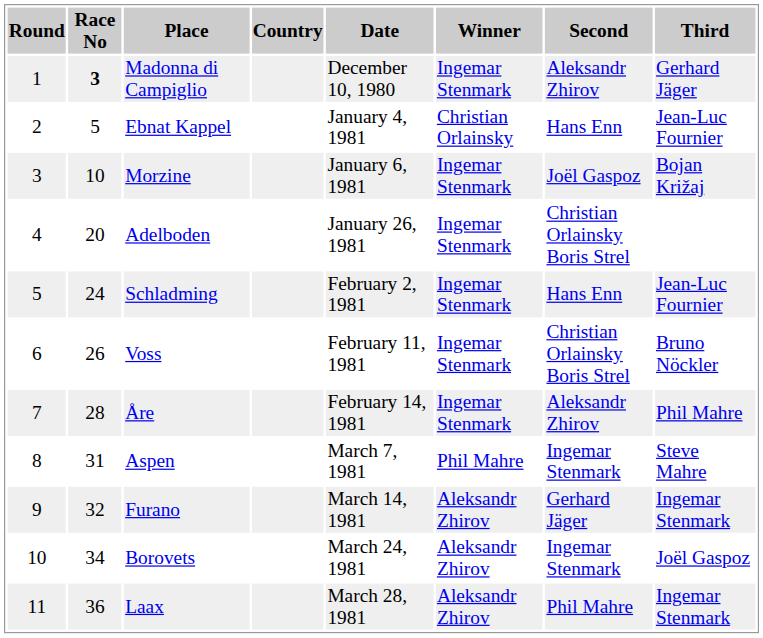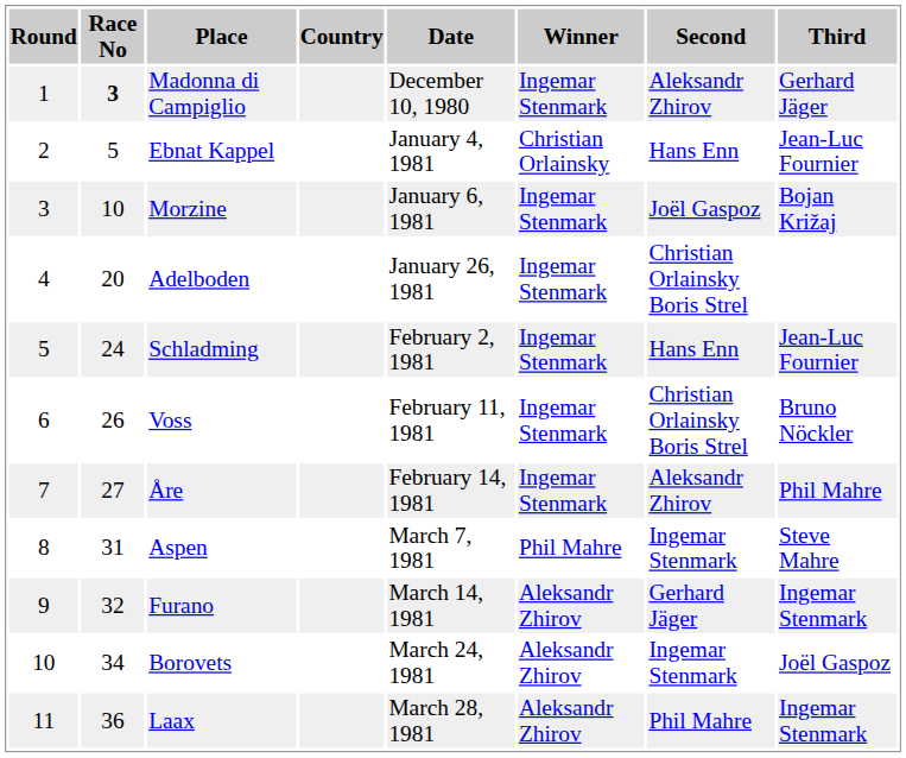 <table border="0" style="border: 1px solid #999; background-color:#FFFFFF; text-align:center">
 <tr align="center" bgcolor="#CCCCCC">
 <th>Round</th>
 <th>Race No</th>
 <th>Place</th>
 <th>Country</th>
 <th>Date</th>
 <th>Winner</th>
 <th>Second</th>
 <th>Third</th>
 </tr>
 <tr bgcolor="#EFEFEF">
 <td>1</td>
 <td><strong>3</strong></td>
 <td align="left"><a href='#'>Madonna di Campiglio</a></td>
 <td align="left"></td>
 <td align="left">December 10, 1980</td>
 <td align="left"> <a href='#'>Ingemar Stenmark</a></td>
 <td align="left"> <a href='#'>Aleksandr Zhirov</a></td>
 <td align="left"> <a href='#'>Gerhard Jäger</a></td>
 </tr>
 <tr>
 <td>2</td>
 <td>5</td>
 <td align="left"><a href='#'>Ebnat Kappel</a></td>
 <td align="left"></td>
 <td align="left">January 4, 1981</td>
 <td align="left"> <a href='#'>Christian Orlainsky</a></td>
 <td align="left"> <a href='#'>Hans Enn</a></td>
 <td align="left"> <a href='#'>Jean-Luc Fournier</a></td>
 </tr>
 <tr bgcolor="#EFEFEF">
 <td>3</td>
 <td>10</td>
 <td align="left"><a href='#'>Morzine</a></td>
 <td align="left"></td>
 <td align="left">January 6, 1981</td>
 <td align="left"> <a href='#'>Ingemar Stenmark</a></td>
 <td align="left"> <a href='#'>Joël Gaspoz</a></td>
 <td align="left"> <a href='#'>Bojan Križaj</a></td>
 </tr>
 <tr>
 <td>4</td>
 <td>20</td>
 <td align="left"><a href='#'>Adelboden</a></td>
 <td align="left"></td>
 <td align="left">January 26, 1981</td>
 <td align="left"> <a href='#'>Ingemar Stenmark</a></td>
 <td align="left"> <a href='#'>Christian Orlainsky</a><br> <a href='#'>Boris Strel</a></td>
 </tr>
 <tr bgcolor="#EFEFEF">
 <td>5</td>
 <td>24</td>
 <td align="left"><a href='#'>Schladming</a></td>
 <td align="left"></td>
 <td align="left">February 2, 1981</td>
 <td align="left"> <a href='#'>Ingemar Stenmark</a></td>
 <td align="left"> <a href='#'>Hans Enn</a></td>
 <td align="left"> <a href='#'>Jean-Luc Fournier</a></td>
 </tr>
 <tr>
 <td>6</td>
 <td>26</td>
 <td align="left"><a href='#'>Voss</a></td>
 <td align="left"></td>
 <td align="left">February 11, 1981</td>
 <td align="left"> <a href='#'>Ingemar Stenmark</a></td>
 <td align="left"> <a href='#'>Christian Orlainsky</a><br> <a href='#'>Boris Strel</a></td>
 <td align="left"> <a href='#'>Bruno Nöckler</a></td>
 </tr>
 <tr bgcolor="#EFEFEF">
 <td>7</td>
-<td>28</td>
+<td>27</td>
 <td align="left"><a href='#'>Åre</a></td>
 <td align="left"></td>
 <td align="left">February 14, 1981</td>
 <td align="left"> <a href='#'>Ingemar Stenmark</a></td>
 <td align="left"> <a href='#'>Aleksandr Zhirov</a></td>
 <td align="left"> <a href='#'>Phil Mahre</a></td>
 </tr>
 <tr>
 <td>8</td>
 <td>31</td>
 <td align="left"><a href='#'>Aspen</a></td>
 <td align="left"></td>
 <td align="left">March 7, 1981</td>
 <td align="left"> <a href='#'>Phil Mahre</a></td>
 <td align="left"> <a href='#'>Ingemar Stenmark</a></td>
 <td align="left"> <a href='#'>Steve Mahre</a></td>
 </tr>
 <tr bgcolor="#EFEFEF">
 <td>9</td>
 <td>32</td>
 <td align="left"><a href='#'>Furano</a></td>
 <td align="left"></td>
 <td align="left">March 14, 1981</td>
 <td align="left"> <a href='#'>Aleksandr Zhirov</a></td>
 <td align="left"> <a href='#'>Gerhard Jäger</a></td>
 <td align="left"> <a href='#'>Ingemar Stenmark</a></td>
 </tr>
 <tr>
 <td>10</td>
 <td>34</td>
 <td align="left"><a href='#'>Borovets</a></td>
 <td align="left"></td>
 <td align="left">March 24, 1981</td>
 <td align="left"> <a href='#'>Aleksandr Zhirov</a></td>
 <td align="left"> <a href='#'>Ingemar Stenmark</a></td>
 <td align="left"> <a href='#'>Joël Gaspoz</a></td>
 </tr>
 <tr bgcolor="#EFEFEF">
 <td>11</td>
 <td>36</td>
 <td align="left"><a href='#'>Laax</a></td>
 <td align="left"></td>
 <td align="left">March 28, 1981</td>
 <td align="left"> <a href='#'>Aleksandr Zhirov</a></td>
 <td align="left"> <a href='#'>Phil Mahre</a></td>
 <td align="left"> <a href='#'>Ingemar Stenmark</a></td>
 </tr>
 </table>
